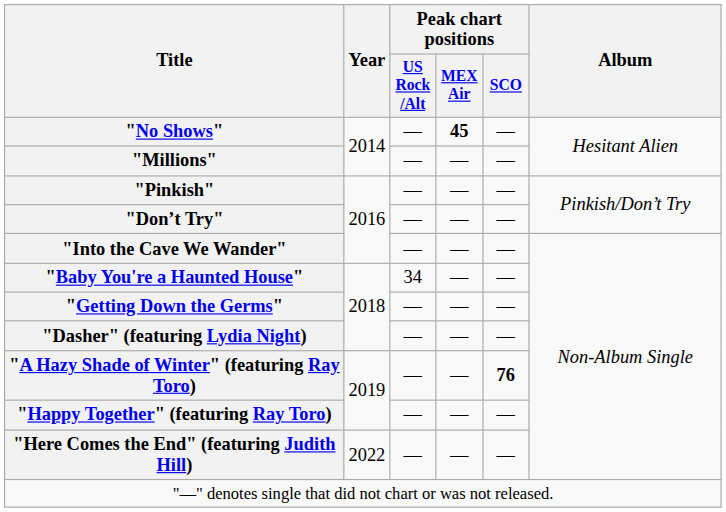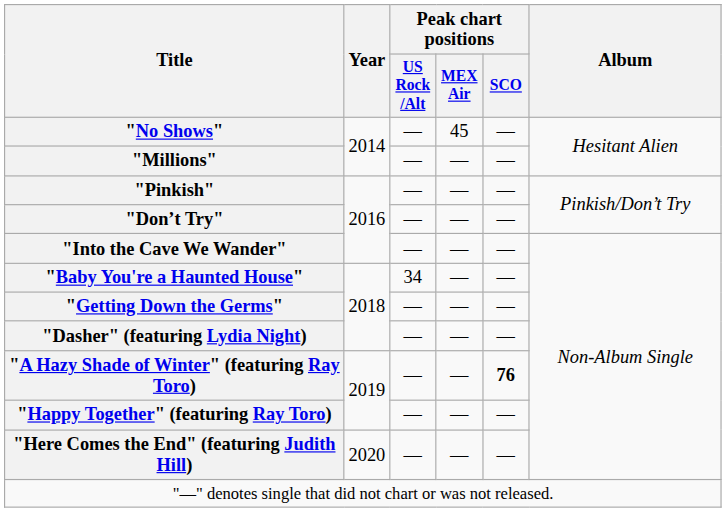 <table class="wikitable plainrowheaders" style="text-align: center;" border="1">
 <tr>
 <th scope="col" rowspan="2" style="width:18em;">Title</th>
 <th scope="col" rowspan="2">Year</th>
 <th scope="col" colspan="3">Peak chart positions</th>
 <th scope="col" rowspan="2" style="width:10em;">Album</th>
 </tr>
 <tr>
 <th scope="col" style="width:2.5em;font-size:85%;"><a href='#'>US<br>Rock<br>/Alt</a><br></th>
 <th scope="col" style="width:2.5em;font-size:85%;"><a href='#'>MEX<br>Air</a><br></th>
 <th scope="col" style="width:2.5em;font-size:85%;"><a href='#'>SCO</a><br></th>
 </tr>
 <tr>
 <th scope="row">"<a href='#'>No Shows</a>"</th>
 <td rowspan="2">2014</td>
 <td>—</td>
-<td><strong>45</strong></td>
+<td>45</td>
 <td>—</td>
 <td rowspan="2"><em>Hesitant Alien</em></td>
 </tr>
 <tr>
 <th scope="row">"Millions"</th>
 <td>—</td>
 <td>—</td>
 <td>—</td>
 </tr>
 <tr>
 <th scope="row">"Pinkish"</th>
 <td rowspan="3">2016</td>
 <td>—</td>
 <td>—</td>
 <td>—</td>
 <td rowspan="2"><em>Pinkish/Don’t Try</em></td>
 </tr>
 <tr>
 <th scope="row">"Don’t Try"</th>
 <td>—</td>
 <td>—</td>
 <td>—</td>
 </tr>
 <tr>
 <th scope="row">"Into the Cave We Wander"</th>
 <td>—</td>
 <td>—</td>
 <td>—</td>
 <td rowspan="7"><em>Non-Album Single</em></td>
 </tr>
 <tr>
 <th scope="row">"<a href='#'>Baby You're a Haunted House</a>"</th>
 <td rowspan="3">2018</td>
 <td>34</td>
 <td>—</td>
 <td>—</td>
 </tr>
 <tr>
 <th scope="row">"<a href='#'>Getting Down the Germs</a>"</th>
 <td>—</td>
 <td>—</td>
 <td>—</td>
 </tr>
 <tr>
 <th scope="row">"Dasher" (featuring <a href='#'>Lydia Night</a>)</th>
 <td>—</td>
 <td>—</td>
 <td>—</td>
 </tr>
 <tr>
 <th scope="row">"<a href='#'>A Hazy Shade of Winter</a>" (featuring <a href='#'>Ray Toro</a>)</th>
 <td rowspan="2">2019</td>
 <td>—</td>
 <td>—</td>
 <td><strong>76</strong></td>
 </tr>
 <tr>
 <th scope="row">"<a href='#'>Happy Together</a>" (featuring <a href='#'>Ray Toro</a>)</th>
 <td>—</td>
 <td>—</td>
 <td>—</td>
 </tr>
 <tr>
 <th scope="row">"Here Comes the End" (featuring <a href='#'>Judith Hill</a>)</th>
-<td rowspan="1">2022</td>
+<td rowspan="1">2020</td>
 <td>—</td>
 <td>—</td>
 <td>—</td>
 </tr>
 <tr>
 <td colspan="6" style="font-size:90%">"—" denotes single that did not chart or was not released.</td>
 </tr>
 </table>
